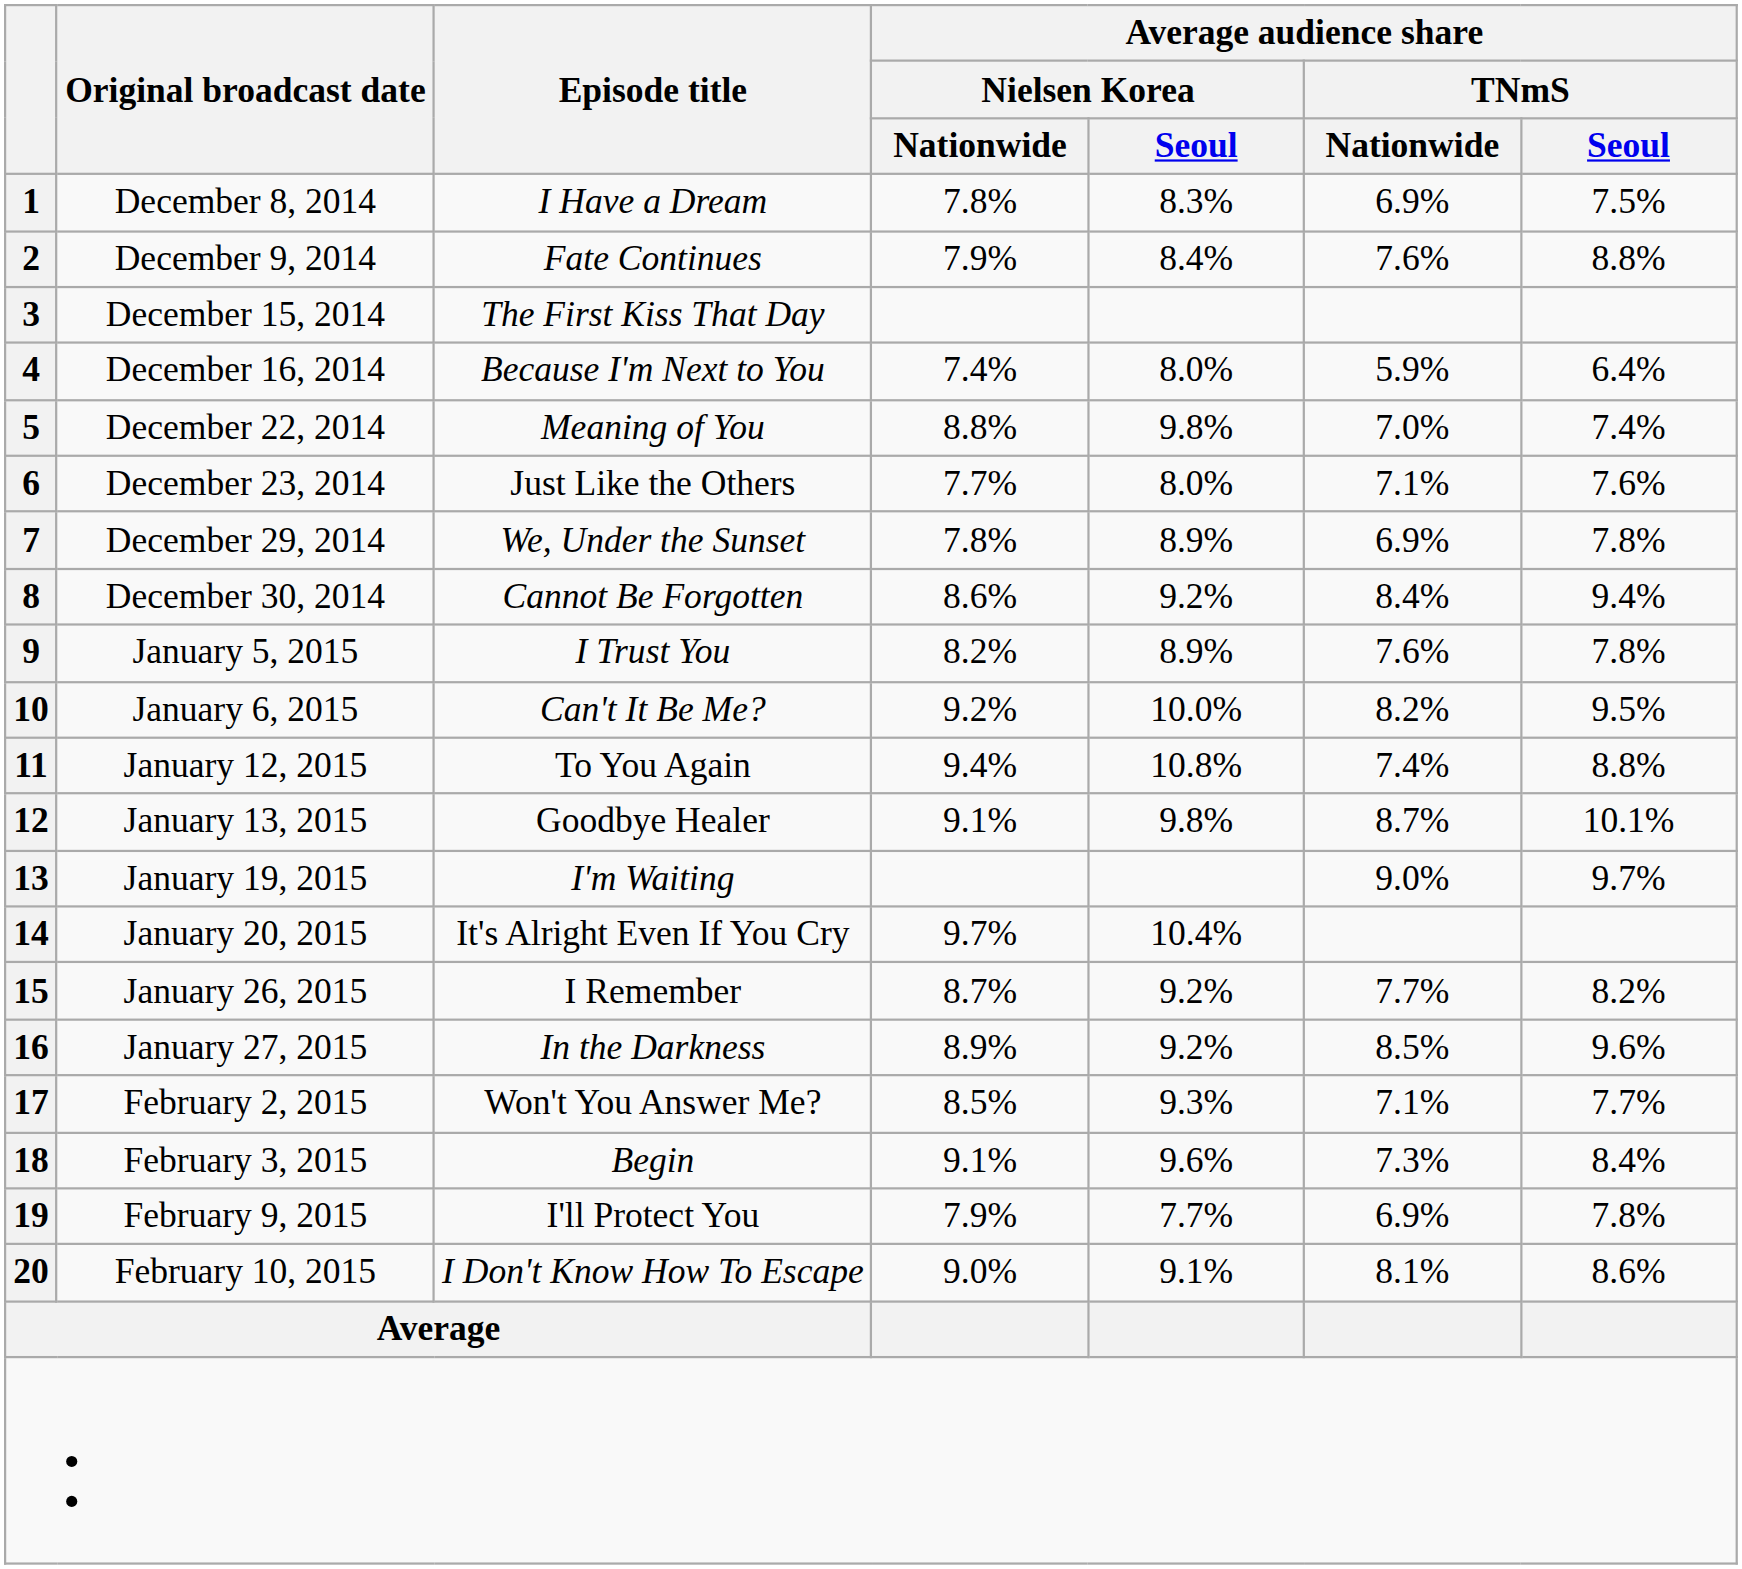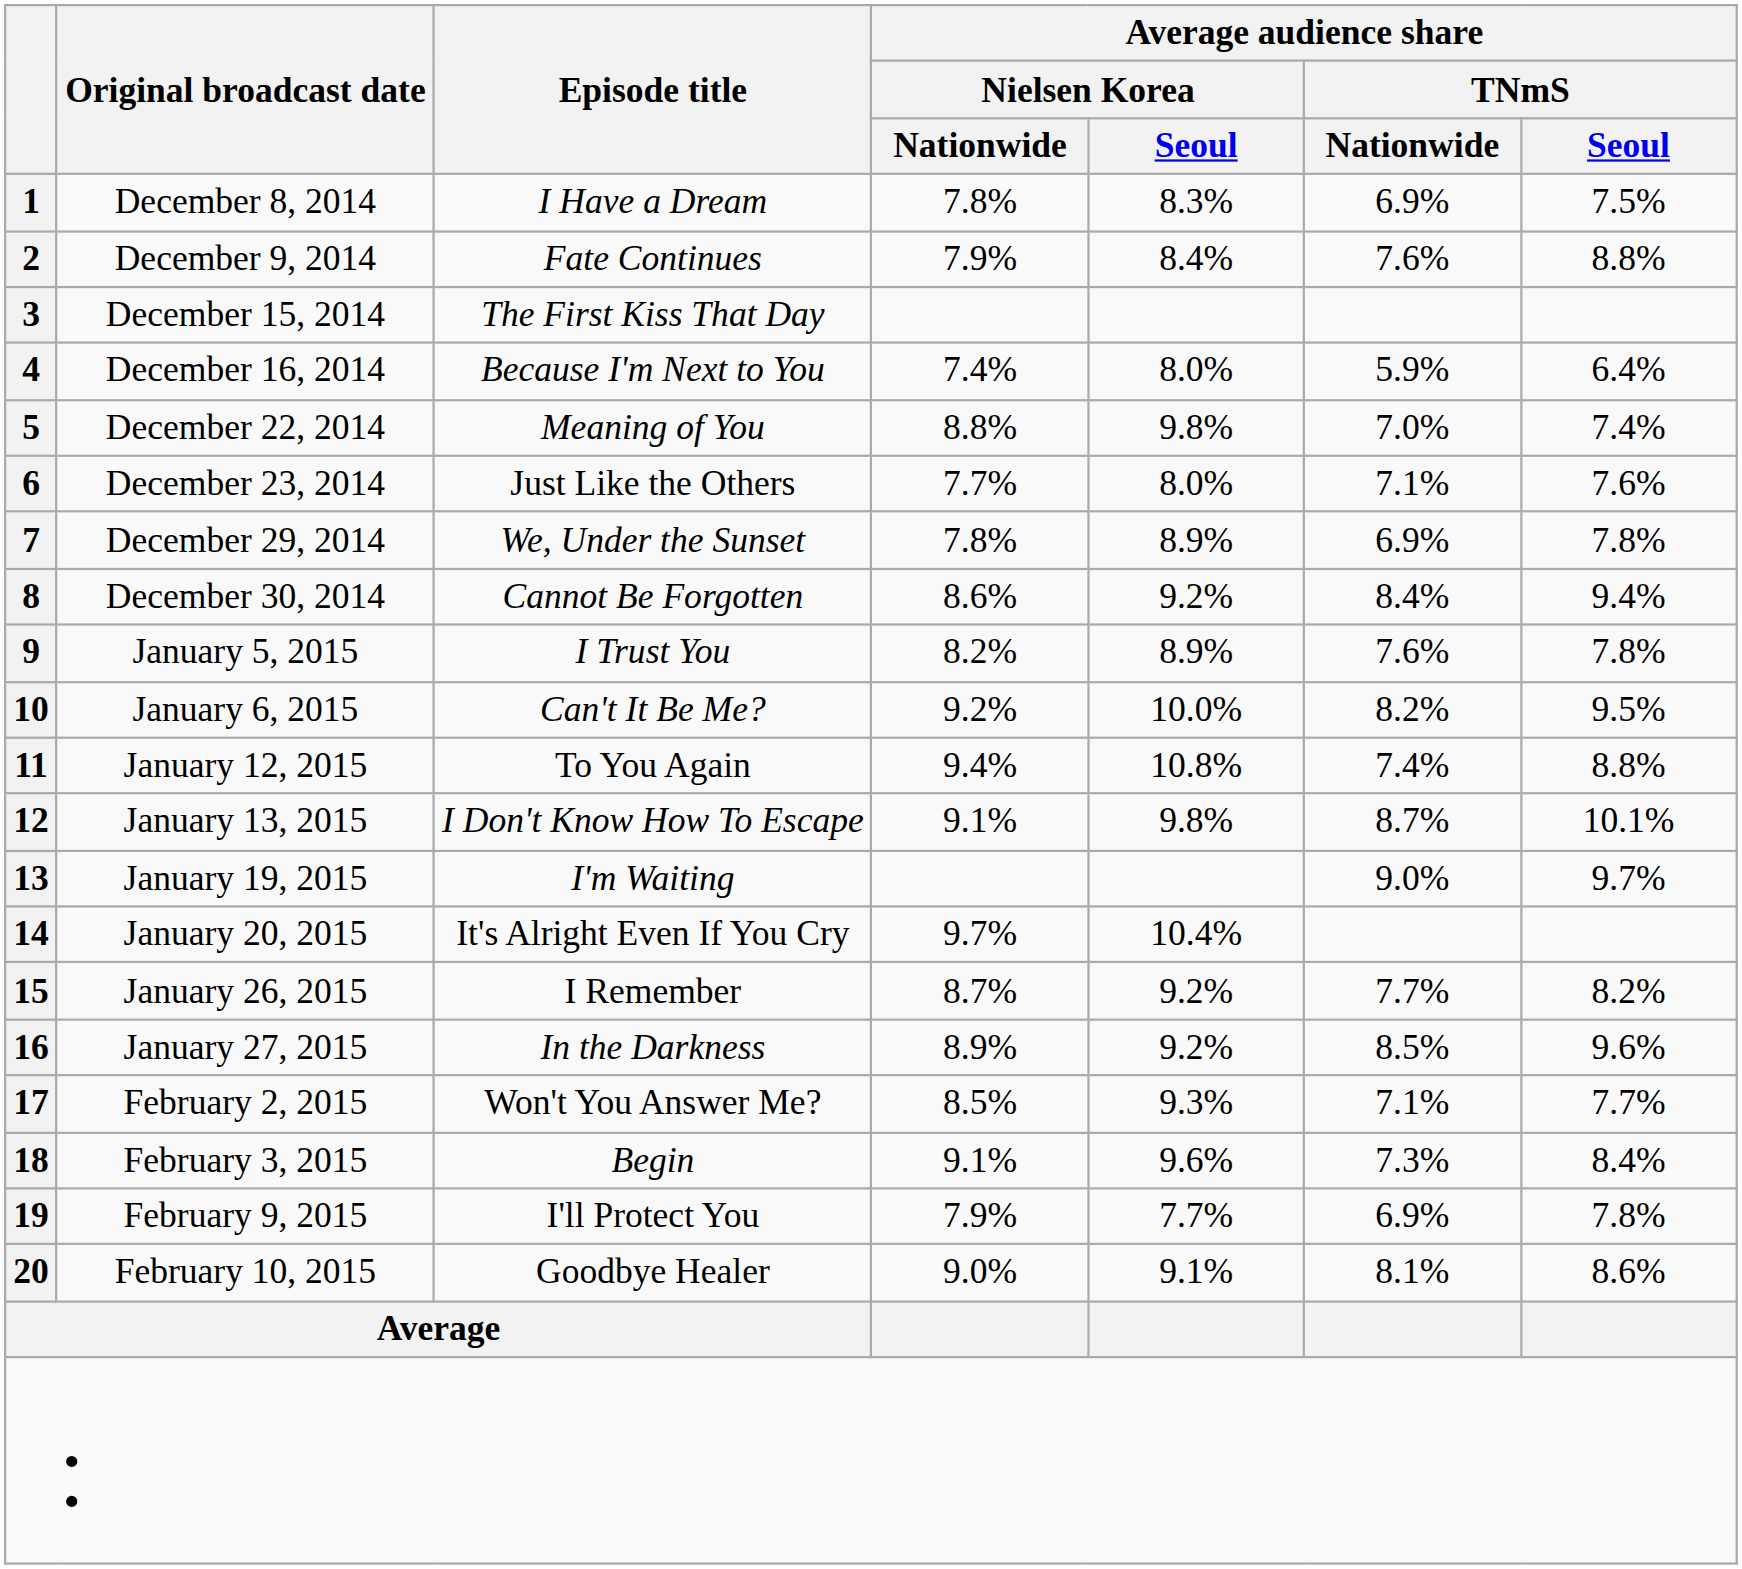 <table class=wikitable style="text-align:center">
 <tr>
 <th rowspan="3"></th>
 <th rowspan="3">Original broadcast date</th>
 <th rowspan="3">Episode title</th>
 <th colspan="5">Average audience share</th>
 </tr>
 <tr>
 <th colspan="2">Nielsen Korea</th>
 <th colspan="2">TNmS</th>
 </tr>
 <tr>
 <th width="90">Nationwide</th>
 <th width="90"><a href='#'>Seoul</a></th>
 <th width="90">Nationwide</th>
 <th width="90"><a href='#'>Seoul</a></th>
 </tr>
 <tr>
 <th>1</th>
 <td>December 8, 2014</td>
 <td><em>I Have a Dream</em></td>
 <td>7.8% </td>
 <td>8.3% </td>
 <td>6.9% </td>
 <td>7.5% </td>
 </tr>
 <tr>
 <th>2</th>
 <td>December 9, 2014</td>
 <td><em>Fate Continues</em></td>
 <td>7.9% </td>
 <td>8.4% </td>
 <td>7.6% </td>
 <td>8.8% </td>
 </tr>
 <tr>
 <th>3</th>
 <td>December 15, 2014</td>
 <td><em>The First Kiss That Day</em></td>
 <td><strong></strong> </td>
 <td><strong></strong> </td>
 <td><strong></strong> </td>
 <td><strong></strong> </td>
 </tr>
 <tr>
 <th>4</th>
 <td>December 16, 2014</td>
 <td><em>Because I'm Next to You</em></td>
 <td>7.4% </td>
 <td>8.0% </td>
 <td>5.9% </td>
 <td>6.4% </td>
 </tr>
 <tr>
 <th>5</th>
 <td>December 22, 2014</td>
 <td><em>Meaning of You</em></td>
 <td>8.8% </td>
 <td>9.8% </td>
 <td>7.0% </td>
 <td>7.4% </td>
 </tr>
 <tr>
 <th>6</th>
 <td>December 23, 2014</td>
 <td></em>Just Like the Others<em></td>
 <td>7.7% </td>
 <td>8.0% </td>
 <td>7.1% </td>
 <td>7.6% </td>
 </tr>
 <tr>
 <th>7</th>
 <td>December 29, 2014</td>
 <td><em>We, Under the Sunset</em></td>
 <td>7.8% </td>
 <td>8.9% </td>
 <td>6.9% </td>
 <td>7.8% </td>
 </tr>
 <tr>
 <th>8</th>
 <td>December 30, 2014</td>
 <td><em>Cannot Be Forgotten</em></td>
 <td>8.6% </td>
 <td>9.2% </td>
 <td>8.4% </td>
 <td>9.4% </td>
 </tr>
 <tr>
 <th>9</th>
 <td>January 5, 2015</td>
 <td><em>I Trust You</em></td>
 <td>8.2% </td>
 <td>8.9% </td>
 <td>7.6% </td>
 <td>7.8% </td>
 </tr>
 <tr>
 <th>10</th>
 <td>January 6, 2015</td>
 <td><em>Can't It Be Me?</em></td>
 <td>9.2% </td>
 <td>10.0% </td>
 <td>8.2% </td>
 <td>9.5% </td>
 </tr>
 <tr>
 <th>11</th>
 <td>January 12, 2015</td>
 <td></em>To You Again<em></td>
 <td>9.4% </td>
 <td>10.8% </td>
 <td>7.4% </td>
 <td>8.8% </td>
 </tr>
 <tr>
 <th>12</th>
 <td>January 13, 2015</td>
-<td></em>Goodbye Healer<em></td>
+<td><em>I Don't Know How To Escape</em></td>
 <td>9.1% </td>
 <td>9.8% </td>
 <td>8.7% </td>
 <td>10.1% </td>
 </tr>
 <tr>
 <th>13</th>
 <td>January 19, 2015</td>
 <td><em>I'm Waiting<strong></td>
 <td></strong><strong> </td>
 <td></strong><strong> </td>
 <td>9.0% </td>
 <td>9.7% </td>
 </tr>
 <tr>
 <th>14</th>
 <td>January 20, 2015</td>
 <td></em>It's Alright Even If You Cry<em></td>
 <td>9.7% </td>
 <td>10.4% </td>
 <td></strong><strong> </td>
 <td></strong><strong> </td>
 </tr>
 <tr>
 <th>15</th>
 <td>January 26, 2015</td>
 <td></em>I Remember<em></td>
 <td>8.7% </td>
 <td>9.2% </td>
 <td>7.7% </td>
 <td>8.2% </td>
 </tr>
 <tr>
 <th>16</th>
 <td>January 27, 2015</td>
 <td><em>In the Darkness</em></td>
 <td>8.9% </td>
 <td>9.2% </td>
 <td>8.5% </td>
 <td>9.6% </td>
 </tr>
 <tr>
 <th>17</th>
 <td>February 2, 2015</td>
 <td></em>Won't You Answer Me?<em></td>
 <td>8.5% </td>
 <td>9.3% </td>
 <td>7.1% </td>
 <td>7.7% </td>
 </tr>
 <tr>
 <th>18</th>
 <td>February 3, 2015</td>
 <td><em>Begin</em></td>
 <td>9.1% </td>
 <td>9.6% </td>
 <td>7.3% </td>
 <td>8.4% </td>
 </tr>
 <tr>
 <th>19</th>
 <td>February 9, 2015</td>
 <td></em>I'll Protect You<em></td>
 <td>7.9% </td>
 <td>7.7% </td>
 <td>6.9% </td>
 <td>7.8% </td>
 </tr>
 <tr>
 <th>20</th>
 <td>February 10, 2015</td>
-<td><em>I Don't Know How To Escape</em></td>
+<td></em>Goodbye Healer<em></td>
 <td>9.0% </td>
 <td>9.1% </td>
 <td>8.1% </td>
 <td>8.6% </td>
 </tr>
 <tr>
 <th colspan="3">Average</th>
 <th></th>
 <th></th>
 <th></th>
 <th></th>
 </tr>
 <tr>
 <td colspan="7"><br><ul><li></li><li></li></ul></td>
 </tr>
 </table>
